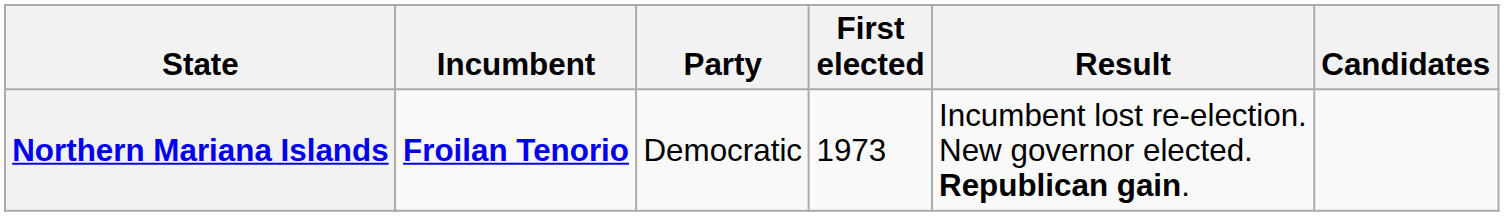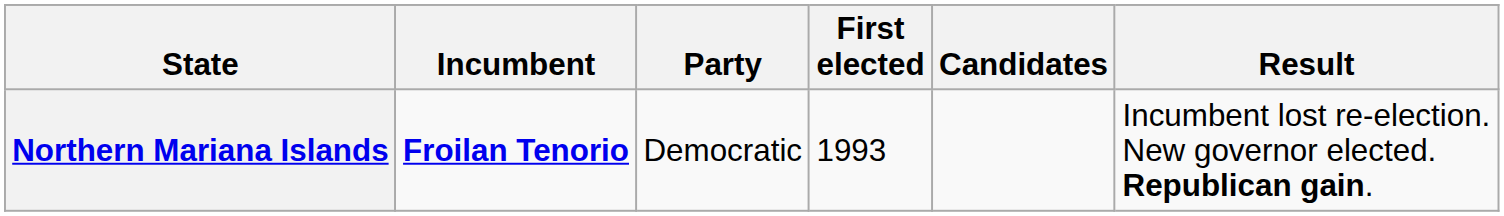 <table class="wikitable sortable">
 <tr valign=bottom>
 <th>State</th>
 <th>Incumbent</th>
 <th>Party</th>
 <th>First<br>elected</th>
+<th>Candidates</th>
 <th>Result</th>
-<th>Candidates</th>
 </tr>
 <tr>
 <th><a href='#'>Northern Mariana Islands</a></th>
 <td><strong><a href='#'>Froilan Tenorio</a></strong></td>
 <td>Democratic</td>
-<td>1973</td>
+<td>1993</td>
+<td nowrap></td>
 <td>Incumbent lost re-election.<br>New governor elected.<br><strong>Republican gain</strong>.</td>
-<td nowrap></td>
 </tr>
 </table>
